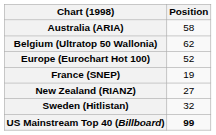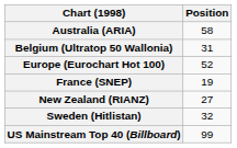 <table class="wikitable sortable plainrowheaders" style="text-align:center">
 <tr>
 <th>Chart (1998)</th>
 <th>Position</th>
 </tr>
 <tr>
 <th scope="row">Australia (ARIA)</th>
 <td>58</td>
 </tr>
 <tr>
 <th scope="row">Belgium (Ultratop 50 Wallonia)</th>
-<td>62</td>
+<td>31</td>
 </tr>
 <tr>
 <th scope="row">Europe (Eurochart Hot 100)</th>
 <td>52</td>
 </tr>
 <tr>
 <th scope="row">France (SNEP)</th>
 <td>19</td>
 </tr>
 <tr>
 <th scope="row">New Zealand (RIANZ)</th>
 <td>27</td>
 </tr>
 <tr>
 <th scope="row">Sweden (Hitlistan)</th>
 <td>32</td>
 </tr>
 <tr>
 <th scope="row">US Mainstream Top 40 (<em>Billboard</em>)</th>
-<td><strong>99</strong></td>
+<td>99</td>
 </tr>
 </table>
